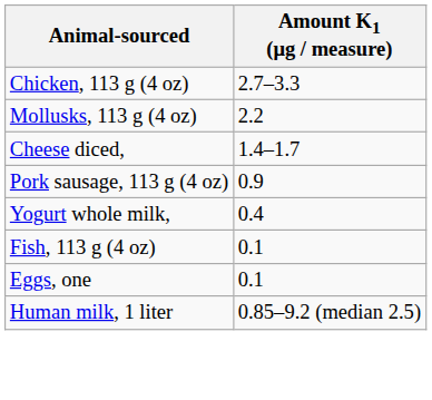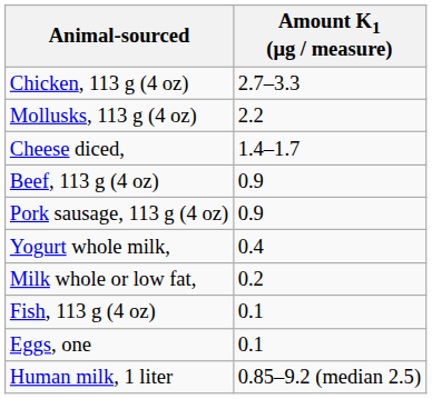 <table class="wikitable">
 <tr>
 <th>Animal-sourced</th>
 <th>Amount K<sub>1</sub><br> (μg / measure)</th>
 </tr>
 <tr>
 <td><a href='#'>Chicken</a>, 113 g (4 oz)</td>
 <td>2.7–3.3</td>
 </tr>
 <tr>
 <td><a href='#'>Mollusks</a>, 113 g (4 oz)</td>
 <td>2.2</td>
 </tr>
 <tr>
 <td><a href='#'>Cheese</a> diced, </td>
 <td>1.4–1.7</td>
 </tr>
 <tr>
+<td><a href='#'>Beef</a>, 113 g (4 oz)</td>
+<td>0.9</td>
+</tr>
+<tr>
 <td><a href='#'>Pork</a> sausage, 113 g (4 oz)</td>
 <td>0.9</td>
 </tr>
 <tr>
 <td><a href='#'>Yogurt</a> whole milk, </td>
 <td>0.4</td>
+</tr>
+<tr>
+<td><a href='#'>Milk</a> whole or low fat, </td>
+<td>0.2</td>
 </tr>
 <tr>
 <td><a href='#'>Fish</a>, 113 g (4 oz)</td>
 <td>0.1</td>
 </tr>
 <tr>
 <td><a href='#'>Eggs</a>, one</td>
 <td>0.1</td>
 </tr>
 <tr>
 <td><a href='#'>Human milk</a>, 1 liter</td>
 <td>0.85–9.2 (median 2.5)</td>
 </tr>
 </table>
